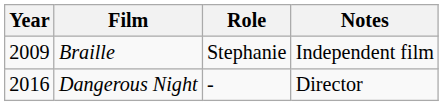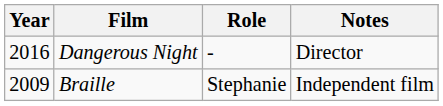 <table class="wikitable">
 <tr>
 <th>Year</th>
 <th>Film</th>
 <th>Role</th>
 <th>Notes</th>
 </tr>
 <tr>
+<td>2016</td>
+<td><em>Dangerous Night</em></td>
+<td>-</td>
+<td>Director</td>
+</tr>
+<tr>
 <td>2009</td>
 <td><em>Braille</em></td>
 <td>Stephanie</td>
 <td>Independent film</td>
 </tr>
-<tr>
-<td>2016</td>
-<td><em>Dangerous Night</em></td>
-<td>-</td>
-<td>Director</td>
-</tr>
 </table>
